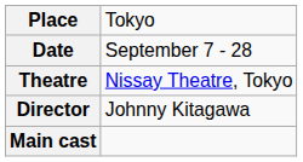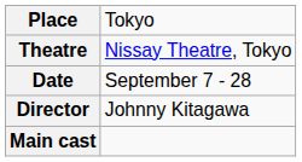 <table class="wikitable">
 <tr>
 <th>Place</th>
 <td>Tokyo</td>
 </tr>
 <tr>
+<th>Theatre</th>
+<td><a href='#'>Nissay Theatre</a>, Tokyo</td>
+</tr>
+<tr>
 <th>Date</th>
 <td>September 7 - 28</td>
-</tr>
-<tr>
-<th>Theatre</th>
-<td><a href='#'>Nissay Theatre</a>, Tokyo</td>
 </tr>
 <tr>
 <th>Director</th>
 <td>Johnny Kitagawa</td>
 </tr>
 <tr>
 <th>Main cast</th>
 <td></td>
 </tr>
 </table>
